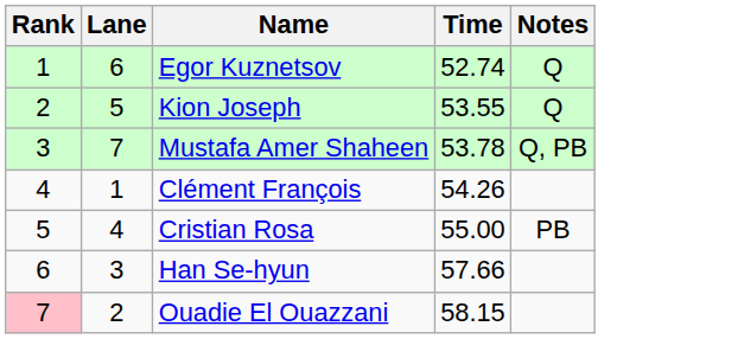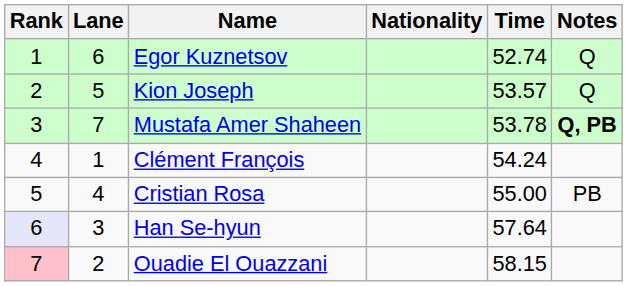 <table class="wikitable sortable" style="text-align:center">
 <tr>
 <th>Rank</th>
 <th>Lane</th>
 <th>Name</th>
+<th>Nationality</th>
 <th>Time</th>
 <th>Notes</th>
 </tr>
 <tr bgcolor=ccffcc>
 <td align=center>1</td>
 <td align=center>6</td>
 <td align=left><a href='#'>Egor Kuznetsov</a></td>
+<td align=left></td>
 <td>52.74</td>
 <td>Q</td>
 </tr>
 <tr bgcolor=ccffcc>
 <td align=center>2</td>
 <td align=center>5</td>
 <td align=left><a href='#'>Kion Joseph</a></td>
-<td>53.55</td>
+<td align=left></td>
+<td>53.57</td>
 <td>Q</td>
 </tr>
 <tr bgcolor=ccffcc>
 <td align=center>3</td>
 <td align=center>7</td>
 <td align=left><a href='#'>Mustafa Amer Shaheen</a></td>
+<td align=left></td>
 <td>53.78</td>
-<td>Q, PB</td>
+<td><strong>Q, PB</strong></td>
 </tr>
 <tr>
 <td align=center>4</td>
 <td align=center>1</td>
 <td align=left><a href='#'>Clément François</a></td>
-<td>54.26</td>
+<td align=left></td>
+<td>54.24</td>
 <td></td>
 </tr>
 <tr>
 <td align=center>5</td>
 <td align=center>4</td>
 <td align=left><a href='#'>Cristian Rosa</a></td>
+<td align=left></td>
 <td>55.00</td>
 <td>PB</td>
 </tr>
 <tr>
-<td align=center>6</td>
+<td align=center style="background: lavender;">6</td>
 <td align=center>3</td>
 <td align=left><a href='#'>Han Se-hyun</a></td>
-<td>57.66</td>
+<td align=left></td>
+<td>57.64</td>
 <td></td>
 </tr>
 <tr>
 <td align=center style="background: pink;">7</td>
 <td align=center>2</td>
 <td align=left><a href='#'>Ouadie El Ouazzani</a></td>
+<td align=left></td>
 <td>58.15</td>
 <td></td>
 </tr>
 </table>
